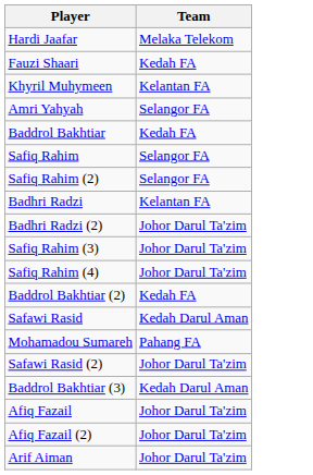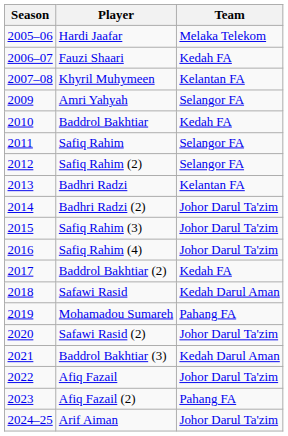 <table class="wikitable sortable" style="font-size: 85%;">
 <tr>
+<th>Season</th>
 <th>Player</th>
 <th>Team</th>
 </tr>
 <tr>
+<td><a href='#'>2005–06</a></td>
 <td> <a href='#'>Hardi Jaafar</a></td>
 <td> <a href='#'>Melaka Telekom</a></td>
 </tr>
 <tr>
+<td><a href='#'>2006–07</a></td>
 <td> <a href='#'>Fauzi Shaari</a></td>
 <td> <a href='#'>Kedah FA</a></td>
 </tr>
 <tr>
+<td><a href='#'>2007–08</a></td>
 <td> <a href='#'>Khyril Muhymeen</a></td>
 <td> <a href='#'>Kelantan FA</a></td>
 </tr>
 <tr>
+<td><a href='#'>2009</a></td>
 <td> <a href='#'>Amri Yahyah</a></td>
 <td> <a href='#'>Selangor FA</a></td>
 </tr>
 <tr>
+<td><a href='#'>2010</a></td>
 <td> <a href='#'>Baddrol Bakhtiar</a></td>
 <td> <a href='#'>Kedah FA</a></td>
 </tr>
 <tr>
+<td><a href='#'>2011</a></td>
 <td> <a href='#'>Safiq Rahim</a></td>
 <td> <a href='#'>Selangor FA</a></td>
 </tr>
 <tr>
+<td><a href='#'>2012</a></td>
 <td> <a href='#'>Safiq Rahim</a> (2)</td>
 <td> <a href='#'>Selangor FA</a></td>
 </tr>
 <tr>
+<td><a href='#'>2013</a></td>
 <td> <a href='#'>Badhri Radzi</a></td>
 <td> <a href='#'>Kelantan FA</a></td>
 </tr>
 <tr>
+<td><a href='#'>2014</a></td>
 <td> <a href='#'>Badhri Radzi</a> (2)</td>
 <td> <a href='#'>Johor Darul Ta'zim</a></td>
 </tr>
 <tr>
+<td><a href='#'>2015</a></td>
 <td> <a href='#'>Safiq Rahim</a> (3)</td>
 <td> <a href='#'>Johor Darul Ta'zim</a></td>
 </tr>
 <tr>
+<td><a href='#'>2016</a></td>
 <td> <a href='#'>Safiq Rahim</a> (4)</td>
 <td> <a href='#'>Johor Darul Ta'zim</a></td>
 </tr>
 <tr>
+<td><a href='#'>2017</a></td>
 <td> <a href='#'>Baddrol Bakhtiar</a> (2)</td>
 <td> <a href='#'>Kedah FA</a></td>
 </tr>
 <tr>
+<td><a href='#'>2018</a></td>
 <td> <a href='#'>Safawi Rasid</a></td>
 <td> <a href='#'>Kedah Darul Aman</a></td>
 </tr>
 <tr>
+<td><a href='#'>2019</a></td>
 <td> <a href='#'>Mohamadou Sumareh</a></td>
 <td> <a href='#'>Pahang FA</a></td>
 </tr>
 <tr>
+<td><a href='#'>2020</a></td>
 <td> <a href='#'>Safawi Rasid</a> (2)</td>
 <td> <a href='#'>Johor Darul Ta'zim</a></td>
 </tr>
 <tr>
+<td><a href='#'>2021</a></td>
 <td> <a href='#'>Baddrol Bakhtiar</a> (3)</td>
 <td> <a href='#'>Kedah Darul Aman</a></td>
 </tr>
 <tr>
+<td><a href='#'>2022</a></td>
 <td> <a href='#'>Afiq Fazail</a></td>
 <td> <a href='#'>Johor Darul Ta'zim</a></td>
 </tr>
 <tr>
+<td><a href='#'>2023</a></td>
 <td> <a href='#'>Afiq Fazail</a> (2)</td>
-<td> <a href='#'>Johor Darul Ta'zim</a></td>
+<td> <a href='#'>Pahang FA</a></td>
 </tr>
 <tr>
+<td><a href='#'>2024–25</a></td>
 <td>  <a href='#'>Arif Aiman</a></td>
 <td> <a href='#'>Johor Darul Ta'zim</a></td>
 </tr>
 </table>
